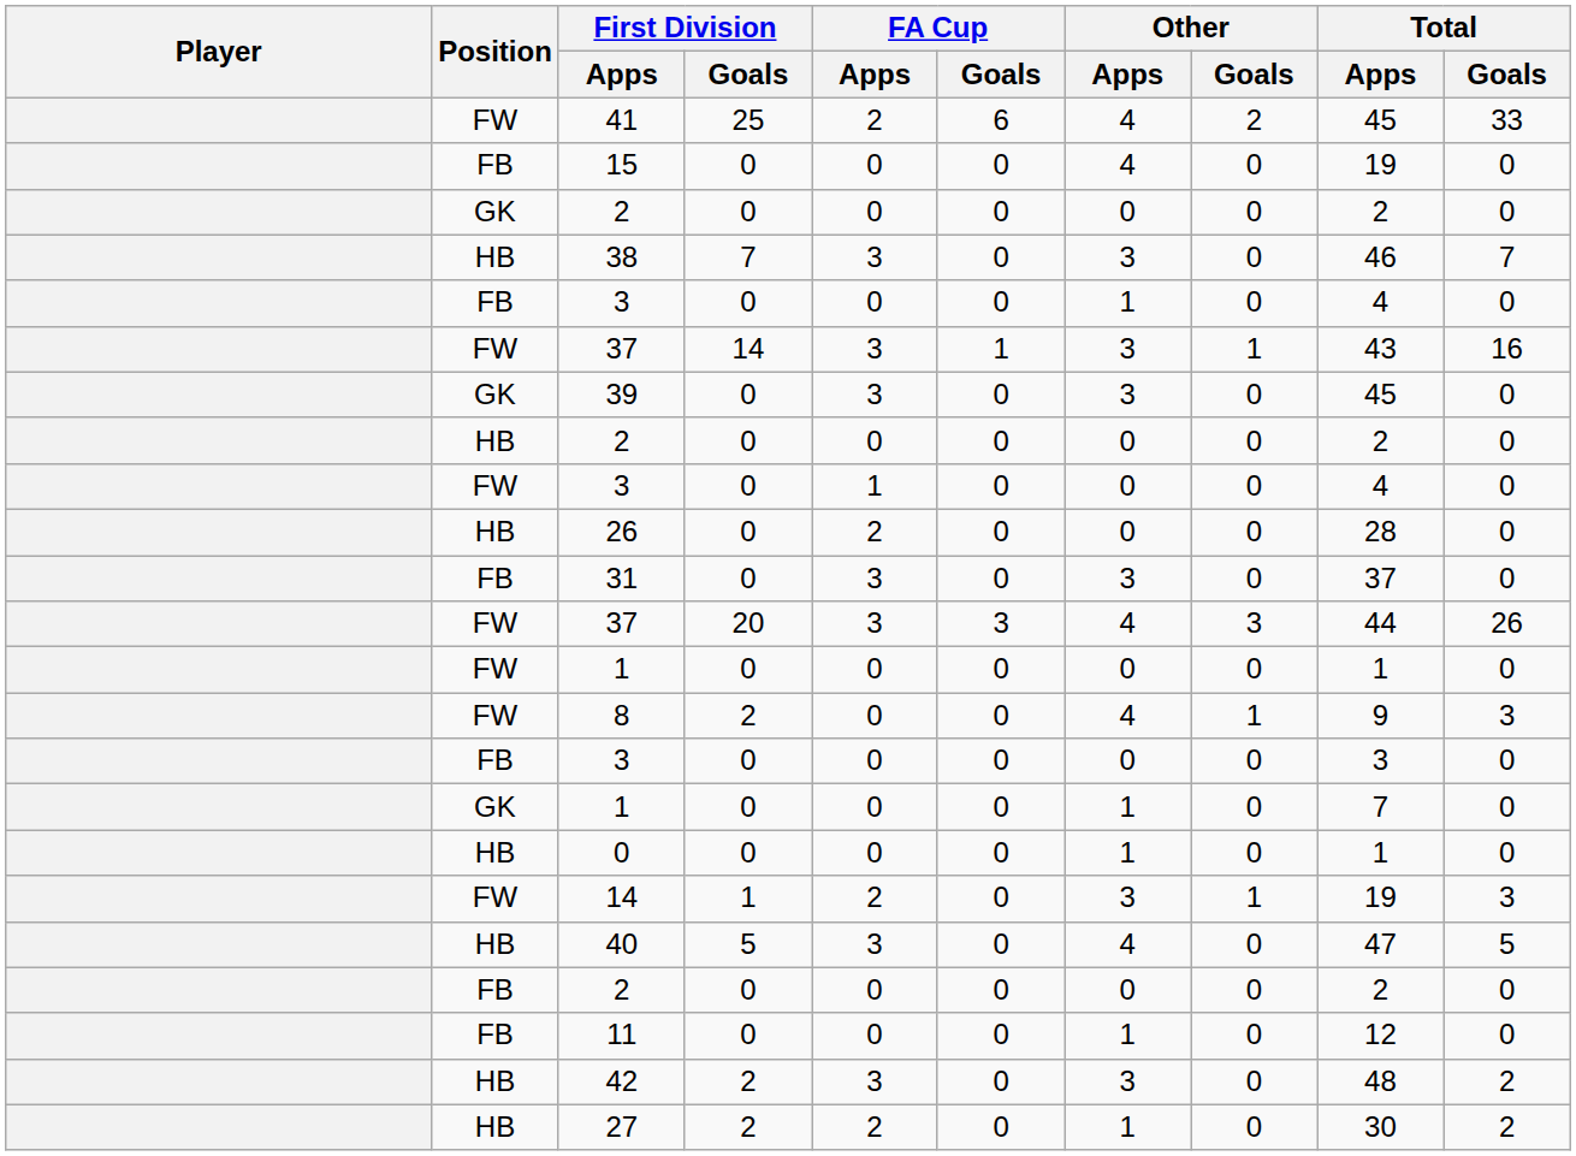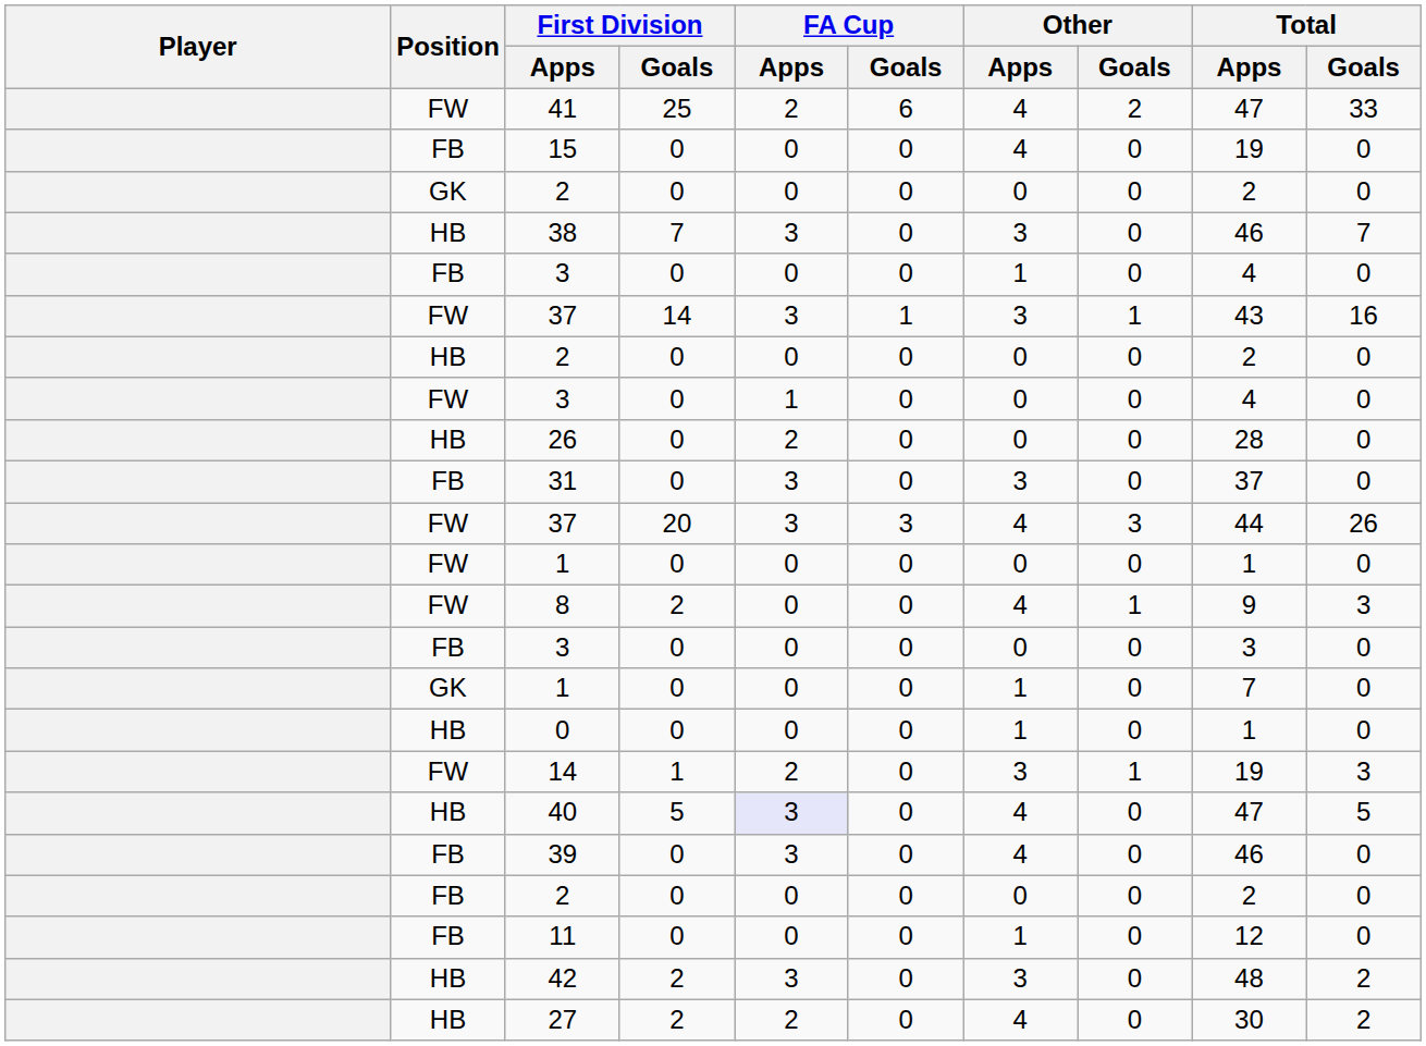 <table class="wikitable plainrowheaders sortable" style="text-align:center">
 <tr>
 <th rowspan=2 style="width:15em"scope=col>Player</th>
 <th rowspan=2>Position</th>
 <th colspan=2 style="width:8em"scope=col><a href='#'>First Division</a></th>
 <th colspan=2 style="width:8em"scope=col><a href='#'>FA Cup</a></th>
 <th colspan=2 style="width:8em"scope=col>Other</th>
 <th colspan=2 style="width:8em"scope=col>Total</th>
 </tr>
 <tr>
 <th style="width:4em">Apps</th>
 <th style="width:4em">Goals</th>
 <th style="width:4em">Apps</th>
 <th style="width:4em">Goals</th>
 <th style="width:4em">Apps</th>
 <th style="width:4em">Goals</th>
 <th style="width:4em">Apps</th>
 <th style="width:4em">Goals</th>
 </tr>
 <tr>
 <th scope=row align=left></th>
 <td>FW</td>
 <td>41</td>
 <td>25</td>
 <td>2</td>
 <td>6</td>
 <td>4</td>
 <td>2</td>
-<td>45</td>
+<td>47</td>
 <td>33</td>
 </tr>
 <tr>
 <th scope=row align=left></th>
 <td>FB</td>
 <td>15</td>
 <td>0</td>
 <td>0</td>
 <td>0</td>
 <td>4</td>
 <td>0</td>
 <td>19</td>
 <td>0</td>
 </tr>
 <tr>
 <th scope=row align=left></th>
 <td>GK</td>
 <td>2</td>
 <td>0</td>
 <td>0</td>
 <td>0</td>
 <td>0</td>
 <td>0</td>
 <td>2</td>
 <td>0</td>
 </tr>
 <tr>
 <th scope=row align=left></th>
 <td>HB</td>
 <td>38</td>
 <td>7</td>
 <td>3</td>
 <td>0</td>
 <td>3</td>
 <td>0</td>
 <td>46</td>
 <td>7</td>
 </tr>
 <tr>
 <th scope=row align=left></th>
 <td>FB</td>
 <td>3</td>
 <td>0</td>
 <td>0</td>
 <td>0</td>
 <td>1</td>
 <td>0</td>
 <td>4</td>
 <td>0</td>
 </tr>
 <tr>
 <th scope=row align=left></th>
 <td>FW</td>
 <td>37</td>
 <td>14</td>
 <td>3</td>
 <td>1</td>
 <td>3</td>
 <td>1</td>
 <td>43</td>
 <td>16</td>
-</tr>
-<tr>
-<th scope=row align=left></th>
-<td>GK</td>
-<td>39</td>
-<td>0</td>
-<td>3</td>
-<td>0</td>
-<td>3</td>
-<td>0</td>
-<td>45</td>
-<td>0</td>
 </tr>
 <tr>
 <th scope=row align=left></th>
 <td>HB</td>
 <td>2</td>
 <td>0</td>
 <td>0</td>
 <td>0</td>
 <td>0</td>
 <td>0</td>
 <td>2</td>
 <td>0</td>
 </tr>
 <tr>
 <th scope=row align=left></th>
 <td>FW</td>
 <td>3</td>
 <td>0</td>
 <td>1</td>
 <td>0</td>
 <td>0</td>
 <td>0</td>
 <td>4</td>
 <td>0</td>
 </tr>
 <tr>
 <th scope=row align=left></th>
 <td>HB</td>
 <td>26</td>
 <td>0</td>
 <td>2</td>
 <td>0</td>
 <td>0</td>
 <td>0</td>
 <td>28</td>
 <td>0</td>
 </tr>
 <tr>
 <th scope=row align=left></th>
 <td>FB</td>
 <td>31</td>
 <td>0</td>
 <td>3</td>
 <td>0</td>
 <td>3</td>
 <td>0</td>
 <td>37</td>
 <td>0</td>
 </tr>
 <tr>
 <th scope=row align=left></th>
 <td>FW</td>
 <td>37</td>
 <td>20</td>
 <td>3</td>
 <td>3</td>
 <td>4</td>
 <td>3</td>
 <td>44</td>
 <td>26</td>
 </tr>
 <tr>
 <th scope=row align=left></th>
 <td>FW</td>
 <td>1</td>
 <td>0</td>
 <td>0</td>
 <td>0</td>
 <td>0</td>
 <td>0</td>
 <td>1</td>
 <td>0</td>
 </tr>
 <tr>
 <th scope=row align=left></th>
 <td>FW</td>
 <td>8</td>
 <td>2</td>
 <td>0</td>
 <td>0</td>
 <td>4</td>
 <td>1</td>
 <td>9</td>
 <td>3</td>
 </tr>
 <tr>
 <th scope=row align=left></th>
 <td>FB</td>
 <td>3</td>
 <td>0</td>
 <td>0</td>
 <td>0</td>
 <td>0</td>
 <td>0</td>
 <td>3</td>
 <td>0</td>
 </tr>
 <tr>
 <th scope=row align=left></th>
 <td>GK</td>
 <td>1</td>
 <td>0</td>
 <td>0</td>
 <td>0</td>
 <td>1</td>
 <td>0</td>
 <td>7</td>
 <td>0</td>
 </tr>
 <tr>
 <th scope=row align=left></th>
 <td>HB</td>
 <td>0</td>
 <td>0</td>
 <td>0</td>
 <td>0</td>
 <td>1</td>
 <td>0</td>
 <td>1</td>
 <td>0</td>
 </tr>
 <tr>
 <th scope=row align=left></th>
 <td>FW</td>
 <td>14</td>
 <td>1</td>
 <td>2</td>
 <td>0</td>
 <td>3</td>
 <td>1</td>
 <td>19</td>
 <td>3</td>
 </tr>
 <tr>
 <th scope=row align=left></th>
 <td>HB</td>
 <td>40</td>
 <td>5</td>
-<td>3</td>
+<td style="background: lavender;">3</td>
 <td>0</td>
 <td>4</td>
 <td>0</td>
 <td>47</td>
 <td>5</td>
+</tr>
+<tr>
+<th scope=row align=left></th>
+<td>FB</td>
+<td>39</td>
+<td>0</td>
+<td>3</td>
+<td>0</td>
+<td>4</td>
+<td>0</td>
+<td>46</td>
+<td>0</td>
 </tr>
 <tr>
 <th scope=row align=left></th>
 <td>FB</td>
 <td>2</td>
 <td>0</td>
 <td>0</td>
 <td>0</td>
 <td>0</td>
 <td>0</td>
 <td>2</td>
 <td>0</td>
 </tr>
 <tr>
 <th scope=row align=left></th>
 <td>FB</td>
 <td>11</td>
 <td>0</td>
 <td>0</td>
 <td>0</td>
 <td>1</td>
 <td>0</td>
 <td>12</td>
 <td>0</td>
 </tr>
 <tr>
 <th scope=row align=left></th>
 <td>HB</td>
 <td>42</td>
 <td>2</td>
 <td>3</td>
 <td>0</td>
 <td>3</td>
 <td>0</td>
 <td>48</td>
 <td>2</td>
 </tr>
 <tr>
 <th scope=row align=left></th>
 <td>HB</td>
 <td>27</td>
 <td>2</td>
 <td>2</td>
 <td>0</td>
-<td>1</td>
+<td>4</td>
 <td>0</td>
 <td>30</td>
 <td>2</td>
 </tr>
 </table>
